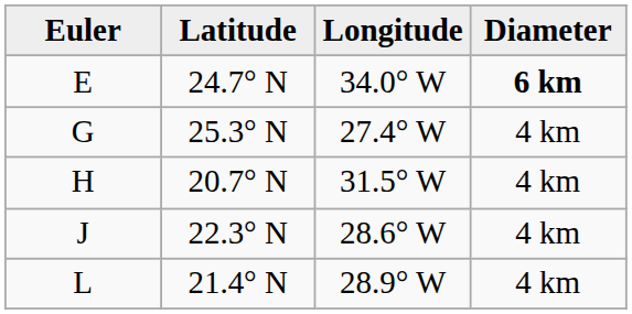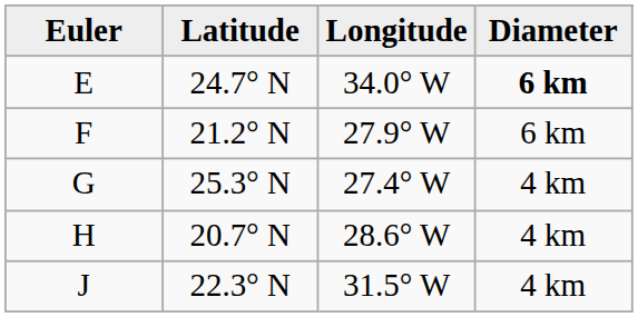 <table class="wikitable">
 <tr>
 <th width="25%" style="background:#eeeeee;">Euler</th>
 <th width="25%" style="background:#eeeeee;">Latitude</th>
 <th width="25%" style="background:#eeeeee;">Longitude</th>
 <th width="25%" style="background:#eeeeee;">Diameter</th>
 </tr>
 <tr>
 <td align="center">E</td>
 <td align="center">24.7° N</td>
 <td align="center">34.0° W</td>
 <td align="center"><strong>6 km</strong></td>
 </tr>
 <tr>
+<td align="center">F</td>
+<td align="center">21.2° N</td>
+<td align="center">27.9° W</td>
+<td align="center">6 km</td>
+</tr>
+<tr>
 <td align="center">G</td>
 <td align="center">25.3° N</td>
 <td align="center">27.4° W</td>
 <td align="center">4 km</td>
 </tr>
 <tr>
 <td align="center">H</td>
 <td align="center">20.7° N</td>
-<td align="center">31.5° W</td>
+<td align="center">28.6° W</td>
 <td align="center">4 km</td>
 </tr>
 <tr>
 <td align="center">J</td>
 <td align="center">22.3° N</td>
-<td align="center">28.6° W</td>
-<td align="center">4 km</td>
-</tr>
-<tr>
-<td align="center">L</td>
-<td align="center">21.4° N</td>
-<td align="center">28.9° W</td>
+<td align="center">31.5° W</td>
 <td align="center">4 km</td>
 </tr>
 </table>
